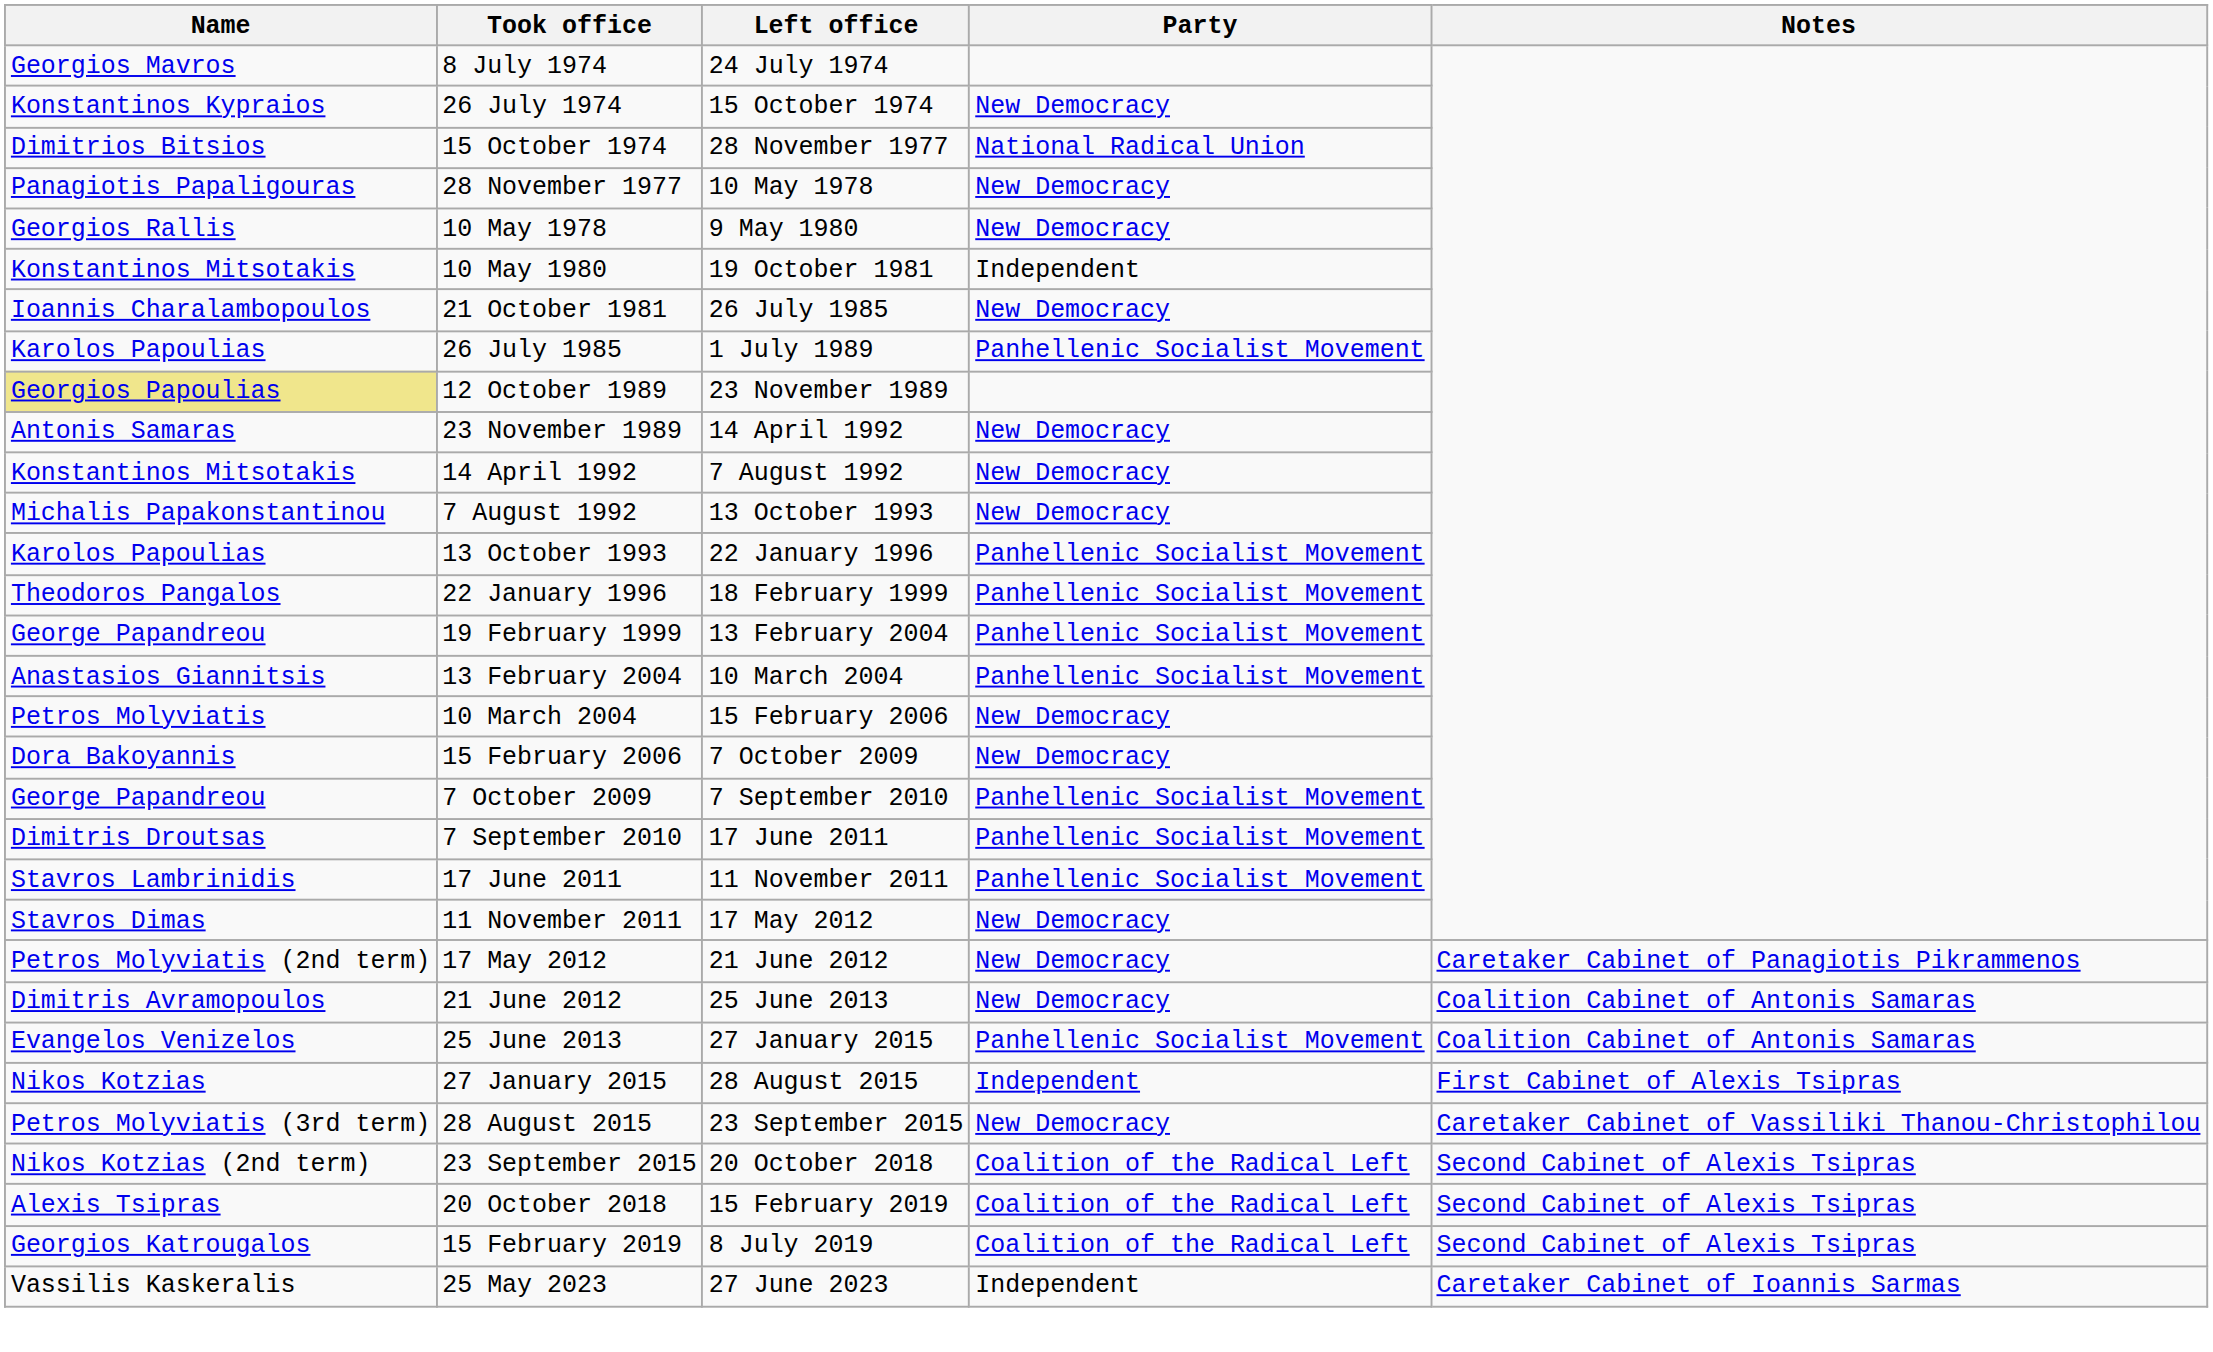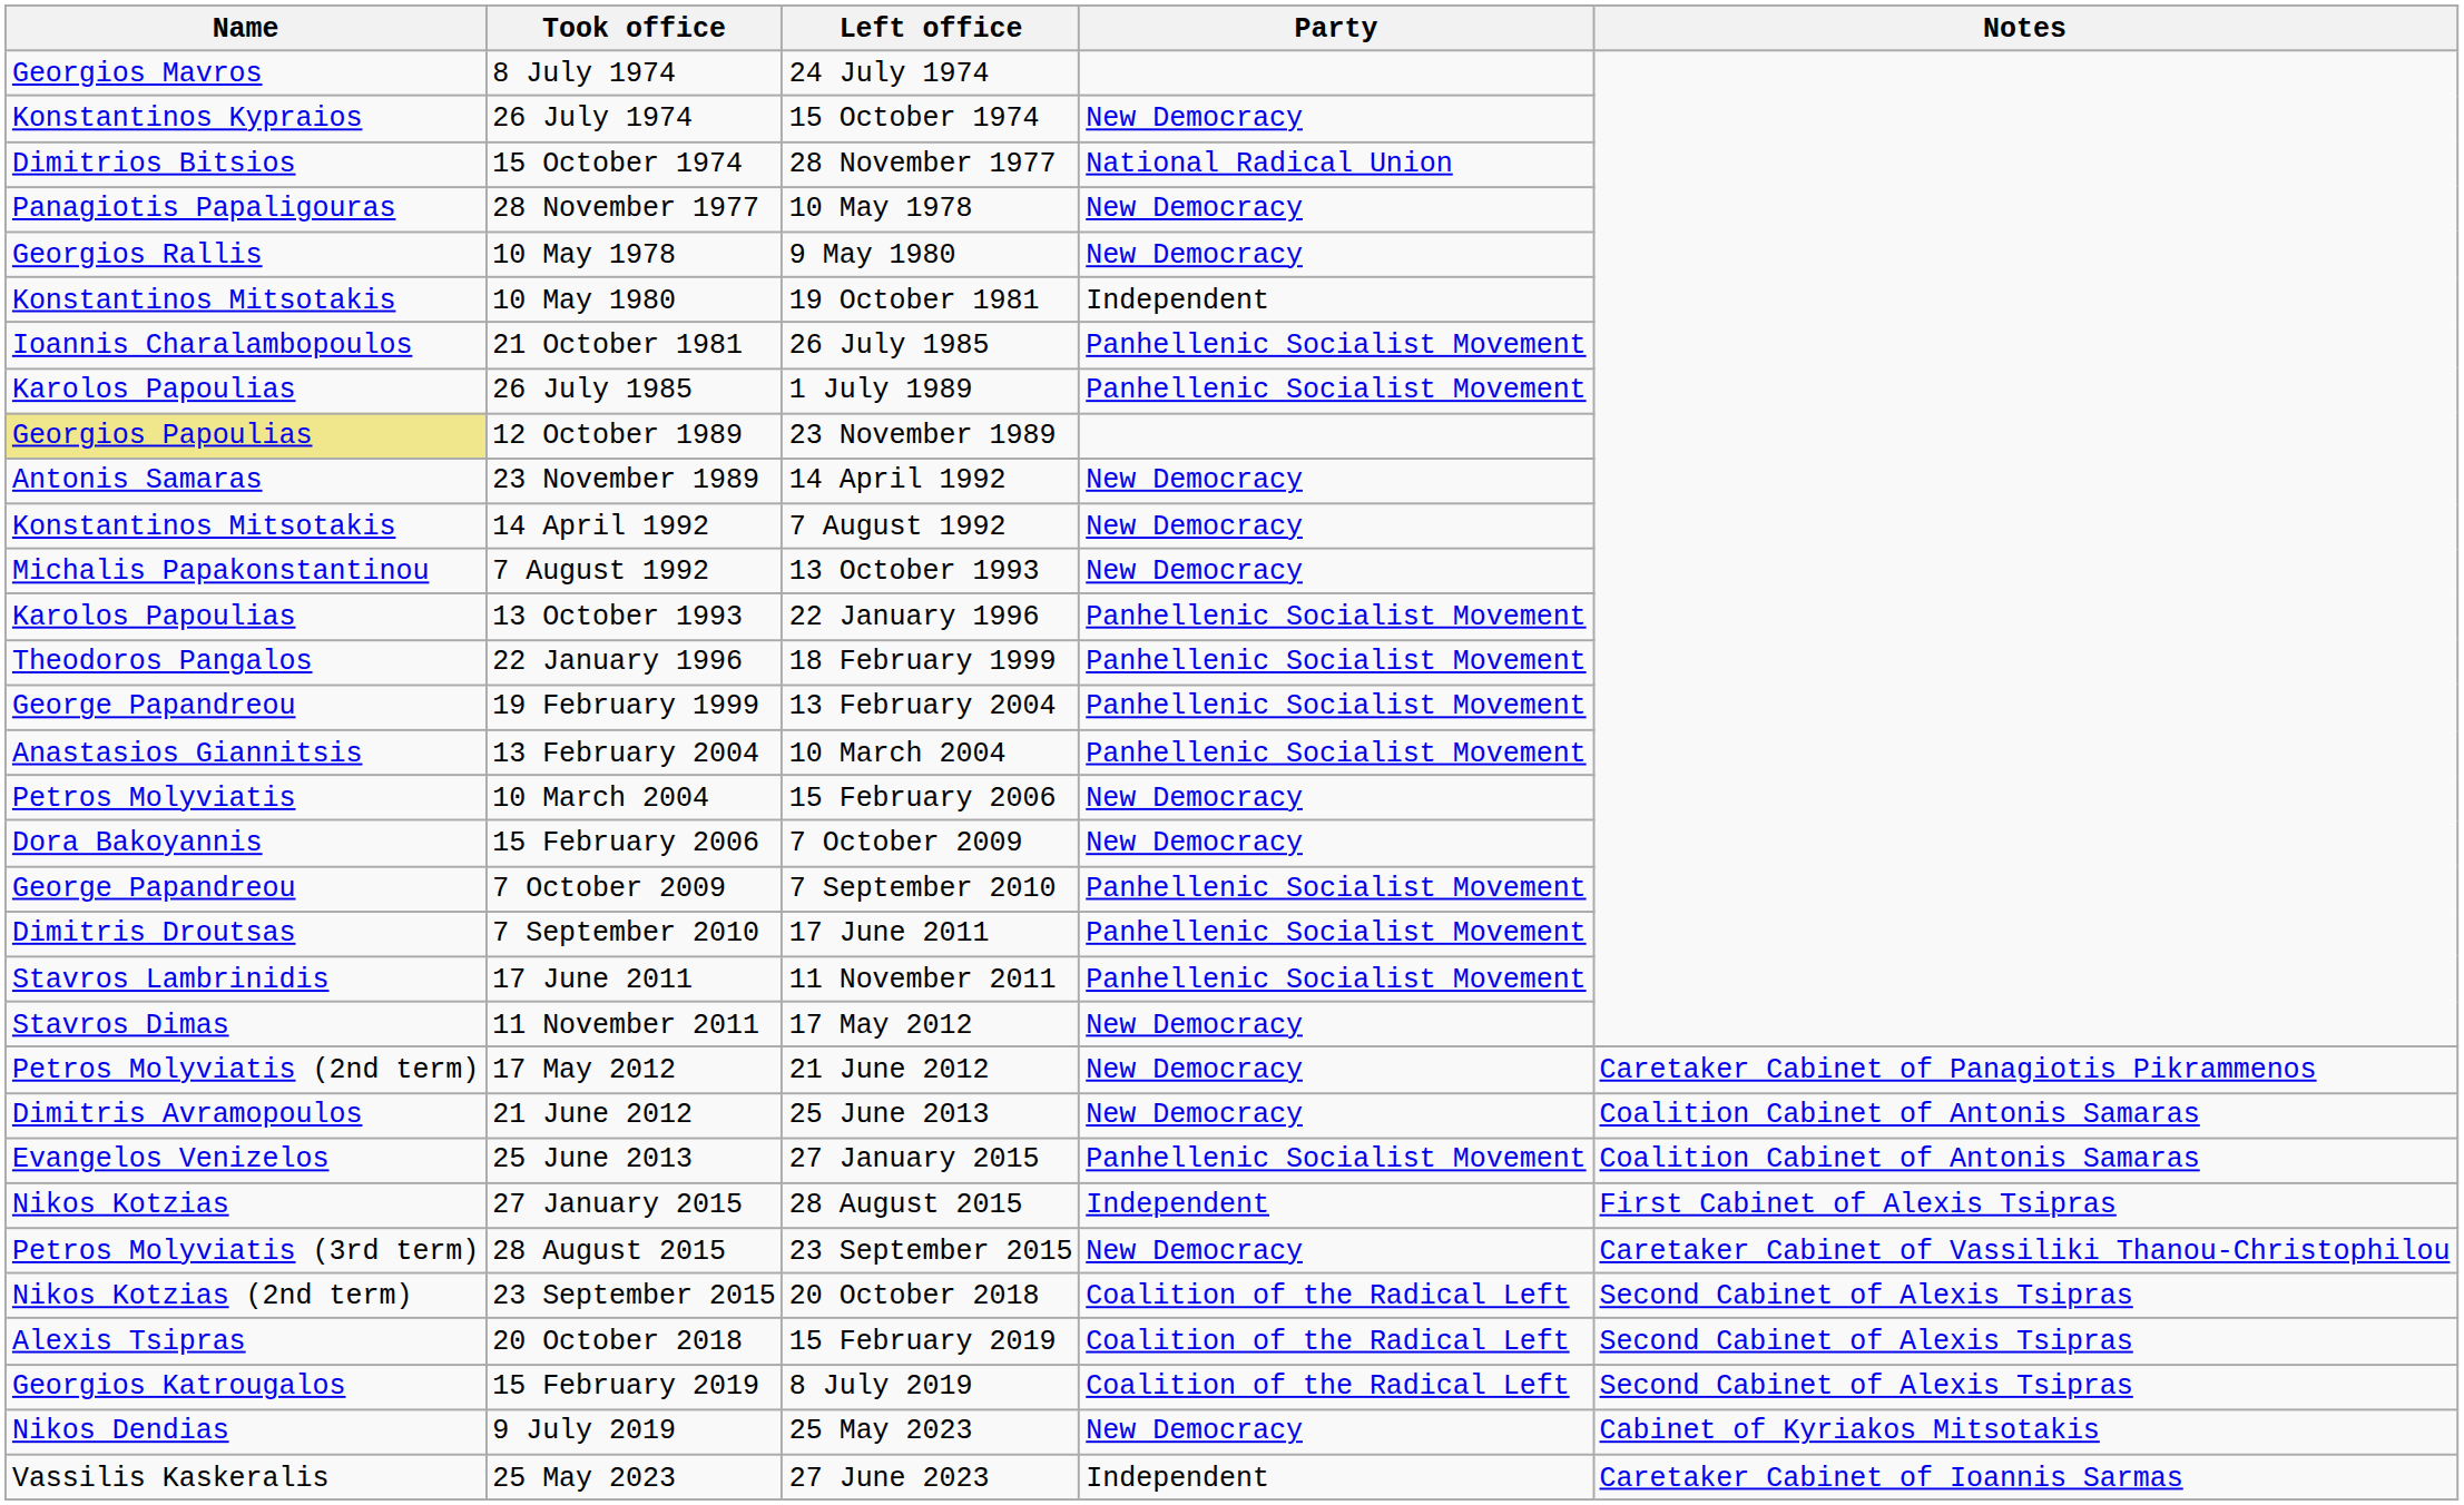 <table class="wikitable">
 <tr>
 <th>Name</th>
 <th>Took office</th>
 <th>Left office</th>
 <th>Party</th>
 <th>Notes</th>
 </tr>
 <tr>
 <td><a href='#'>Georgios Mavros</a></td>
 <td>8 July 1974</td>
 <td>24 July 1974</td>
 <td></td>
 </tr>
 <tr>
 <td><a href='#'>Konstantinos Kypraios</a></td>
 <td>26 July 1974</td>
 <td>15 October 1974</td>
 <td><a href='#'>New Democracy</a></td>
 </tr>
 <tr>
 <td><a href='#'>Dimitrios Bitsios</a></td>
 <td>15 October 1974</td>
 <td>28 November 1977</td>
 <td><a href='#'>National Radical Union</a></td>
 </tr>
 <tr>
 <td><a href='#'>Panagiotis Papaligouras</a></td>
 <td>28 November 1977</td>
 <td>10 May 1978</td>
 <td><a href='#'>New Democracy</a></td>
 </tr>
 <tr>
 <td><a href='#'>Georgios Rallis</a></td>
 <td>10 May 1978</td>
 <td>9 May 1980</td>
 <td><a href='#'>New Democracy</a></td>
 </tr>
 <tr>
 <td><a href='#'>Konstantinos Mitsotakis</a></td>
 <td>10 May 1980</td>
 <td>19 October 1981</td>
 <td>Independent</td>
 </tr>
 <tr>
 <td><a href='#'>Ioannis Charalambopoulos</a></td>
 <td>21 October 1981</td>
 <td>26 July 1985</td>
-<td><a href='#'>New Democracy</a></td>
+<td><a href='#'>Panhellenic Socialist Movement</a></td>
 </tr>
 <tr>
 <td><a href='#'>Karolos Papoulias</a></td>
 <td>26 July 1985</td>
 <td>1 July 1989</td>
 <td><a href='#'>Panhellenic Socialist Movement</a></td>
 </tr>
 <tr>
 <td style="background: khaki;"><a href='#'>Georgios Papoulias</a></td>
 <td>12 October 1989</td>
 <td>23 November 1989</td>
 <td></td>
 </tr>
 <tr>
 <td><a href='#'>Antonis Samaras</a></td>
 <td>23 November 1989</td>
 <td>14 April 1992</td>
 <td><a href='#'>New Democracy</a></td>
 </tr>
 <tr>
 <td><a href='#'>Konstantinos Mitsotakis</a></td>
 <td>14 April 1992</td>
 <td>7 August 1992</td>
 <td><a href='#'>New Democracy</a></td>
 </tr>
 <tr>
 <td><a href='#'>Michalis Papakonstantinou</a></td>
 <td>7 August 1992</td>
 <td>13 October 1993</td>
 <td><a href='#'>New Democracy</a></td>
 </tr>
 <tr>
 <td><a href='#'>Karolos Papoulias</a></td>
 <td>13 October 1993</td>
 <td>22 January 1996</td>
 <td><a href='#'>Panhellenic Socialist Movement</a></td>
 </tr>
 <tr>
 <td><a href='#'>Theodoros Pangalos</a></td>
 <td>22 January 1996</td>
 <td>18 February 1999</td>
 <td><a href='#'>Panhellenic Socialist Movement</a></td>
 </tr>
 <tr>
 <td><a href='#'>George Papandreou</a></td>
 <td>19 February 1999</td>
 <td>13 February 2004</td>
 <td><a href='#'>Panhellenic Socialist Movement</a></td>
 </tr>
 <tr>
 <td><a href='#'>Anastasios Giannitsis</a></td>
 <td>13 February 2004</td>
 <td>10 March 2004</td>
 <td><a href='#'>Panhellenic Socialist Movement</a></td>
 </tr>
 <tr>
 <td><a href='#'>Petros Molyviatis</a></td>
 <td>10 March 2004</td>
 <td>15 February 2006</td>
 <td><a href='#'>New Democracy</a></td>
 </tr>
 <tr>
 <td><a href='#'>Dora Bakoyannis</a></td>
 <td>15 February 2006</td>
 <td>7 October 2009</td>
 <td><a href='#'>New Democracy</a></td>
 </tr>
 <tr>
 <td><a href='#'>George Papandreou</a></td>
 <td>7 October 2009</td>
 <td>7 September 2010</td>
 <td><a href='#'>Panhellenic Socialist Movement</a></td>
 </tr>
 <tr>
 <td><a href='#'>Dimitris Droutsas</a></td>
 <td>7 September 2010</td>
 <td>17 June 2011</td>
 <td><a href='#'>Panhellenic Socialist Movement</a></td>
 </tr>
 <tr>
 <td><a href='#'>Stavros Lambrinidis</a></td>
 <td>17 June 2011</td>
 <td>11 November 2011</td>
 <td><a href='#'>Panhellenic Socialist Movement</a></td>
 </tr>
 <tr>
 <td><a href='#'>Stavros Dimas</a></td>
 <td>11 November 2011</td>
 <td>17 May 2012</td>
 <td><a href='#'>New Democracy</a></td>
 </tr>
 <tr>
 <td><a href='#'>Petros Molyviatis</a> (2nd term)</td>
 <td>17 May 2012</td>
 <td>21 June 2012</td>
 <td><a href='#'>New Democracy</a></td>
 <td><a href='#'>Caretaker Cabinet of Panagiotis Pikrammenos</a></td>
 </tr>
 <tr>
 <td><a href='#'>Dimitris Avramopoulos</a></td>
 <td>21 June 2012</td>
 <td>25 June 2013</td>
 <td><a href='#'>New Democracy</a></td>
 <td><a href='#'>Coalition Cabinet of Antonis Samaras</a></td>
 </tr>
 <tr>
 <td><a href='#'>Evangelos Venizelos</a></td>
 <td>25 June 2013</td>
 <td>27 January 2015</td>
 <td><a href='#'>Panhellenic Socialist Movement</a></td>
 <td><a href='#'>Coalition Cabinet of Antonis Samaras</a></td>
 </tr>
 <tr>
 <td><a href='#'>Nikos Kotzias</a></td>
 <td>27 January 2015</td>
 <td>28 August 2015</td>
 <td><a href='#'>Independent</a></td>
 <td><a href='#'>First Cabinet of Alexis Tsipras</a></td>
 </tr>
 <tr>
 <td><a href='#'>Petros Molyviatis</a> (3rd term)</td>
 <td>28 August 2015</td>
 <td>23 September 2015</td>
 <td><a href='#'>New Democracy</a></td>
 <td><a href='#'>Caretaker Cabinet of Vassiliki Thanou-Christophilou</a></td>
 </tr>
 <tr>
 <td><a href='#'>Nikos Kotzias</a> (2nd term)</td>
 <td>23 September 2015</td>
 <td>20 October 2018</td>
 <td><a href='#'>Coalition of the Radical Left</a></td>
 <td><a href='#'>Second Cabinet of Alexis Tsipras</a></td>
 </tr>
 <tr>
 <td><a href='#'>Alexis Tsipras</a></td>
 <td>20 October 2018</td>
 <td>15 February 2019</td>
 <td><a href='#'>Coalition of the Radical Left</a></td>
 <td><a href='#'>Second Cabinet of Alexis Tsipras</a></td>
 </tr>
 <tr>
 <td><a href='#'>Georgios Katrougalos</a></td>
 <td>15 February 2019</td>
 <td>8 July 2019</td>
 <td><a href='#'>Coalition of the Radical Left</a></td>
 <td><a href='#'>Second Cabinet of Alexis Tsipras</a></td>
 </tr>
 <tr>
+<td><a href='#'>Nikos Dendias</a></td>
+<td>9 July 2019</td>
+<td>25 May 2023</td>
+<td><a href='#'>New Democracy</a></td>
+<td><a href='#'>Cabinet of Kyriakos Mitsotakis</a></td>
+</tr>
+<tr>
 <td>Vassilis Kaskeralis</td>
 <td>25 May 2023</td>
 <td>27 June 2023</td>
 <td>Independent</td>
 <td><a href='#'>Caretaker Cabinet of Ioannis Sarmas</a></td>
 </tr>
 </table>
